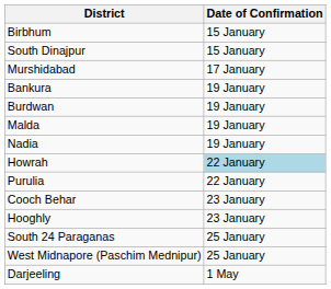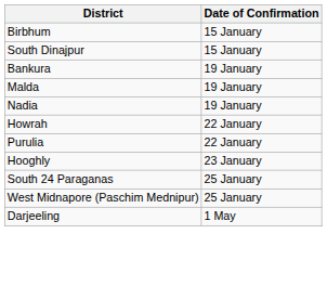 <table class="wikitable" align="center">
 <tr style="background: #DDFFDD;">
 <th>District</th>
 <th>Date of Confirmation</th>
 </tr>
 <tr>
 <td>Birbhum</td>
 <td>15 January</td>
 </tr>
 <tr>
 <td>South Dinajpur</td>
 <td>15 January</td>
 </tr>
 <tr>
-<td>Murshidabad</td>
-<td>17 January</td>
-</tr>
-<tr>
 <td>Bankura</td>
-<td>19 January</td>
-</tr>
-<tr>
-<td>Burdwan</td>
 <td>19 January</td>
 </tr>
 <tr>
 <td>Malda</td>
 <td>19 January</td>
 </tr>
 <tr>
 <td>Nadia</td>
 <td>19 January</td>
 </tr>
 <tr>
 <td>Howrah</td>
-<td style="background: lightblue;">22 January</td>
+<td>22 January</td>
 </tr>
 <tr>
 <td>Purulia</td>
 <td>22 January</td>
-</tr>
-<tr>
-<td>Cooch Behar</td>
-<td>23 January</td>
 </tr>
 <tr>
 <td>Hooghly</td>
 <td>23 January</td>
 </tr>
 <tr>
 <td>South 24 Paraganas</td>
 <td>25 January</td>
 </tr>
 <tr>
 <td>West Midnapore (Paschim Mednipur)</td>
 <td>25 January</td>
 </tr>
 <tr>
 <td>Darjeeling</td>
 <td>1 May</td>
 </tr>
 </table>
